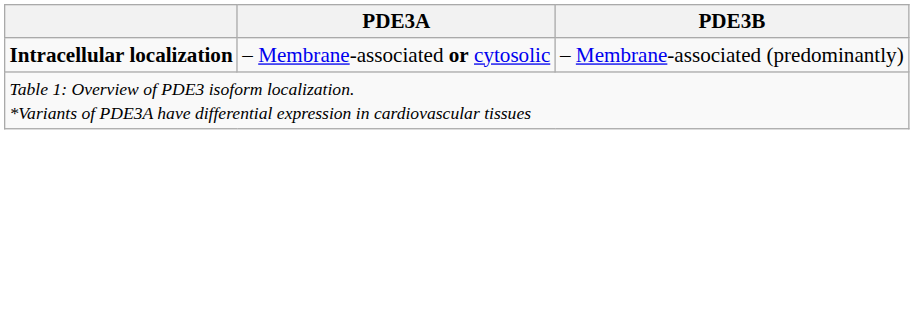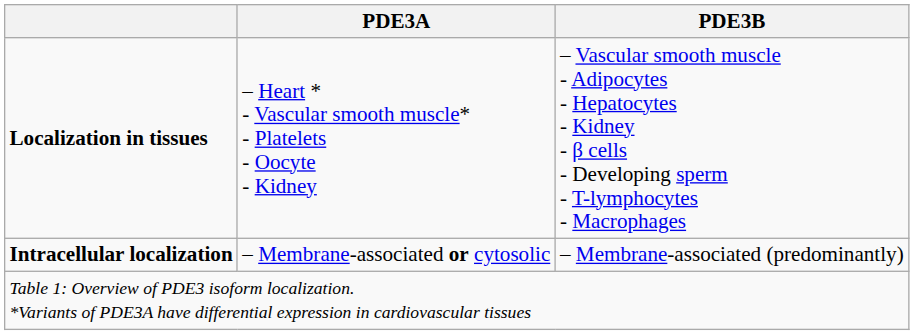 <table class="wikitable">
 <tr>
 <th></th>
 <th>PDE3A</th>
 <th>PDE3B</th>
+</tr>
+<tr>
+<td><strong>Localization in tissues</strong></td>
+<td>– <a href='#'>Heart</a> *<br>- <a href='#'>Vascular smooth muscle</a>*<br>- <a href='#'>Platelets</a><br>- <a href='#'>Oocyte</a><br>- <a href='#'>Kidney</a></td>
+<td>– <a href='#'>Vascular smooth muscle</a><br>- <a href='#'>Adipocytes</a><br>- <a href='#'>Hepatocytes</a><br>- <a href='#'>Kidney</a><br>- <a href='#'>β cells</a><br>- Developing <a href='#'>sperm</a><br>- <a href='#'>T-lymphocytes</a><br>- <a href='#'>Macrophages</a></td>
 </tr>
 <tr>
 <td><strong>Intracellular localization</strong></td>
 <td>– <a href='#'>Membrane</a>-associated <strong>or</strong> <a href='#'>cytosolic</a></td>
 <td>– <a href='#'>Membrane</a>-associated (predominantly)</td>
 </tr>
 <tr>
 <td align="left" colspan="3"><small><em>Table 1: Overview of PDE3 isoform localization.<br>*Variants of PDE3A have differential expression in cardiovascular tissues</em></small></td>
 </tr>
 </table>
